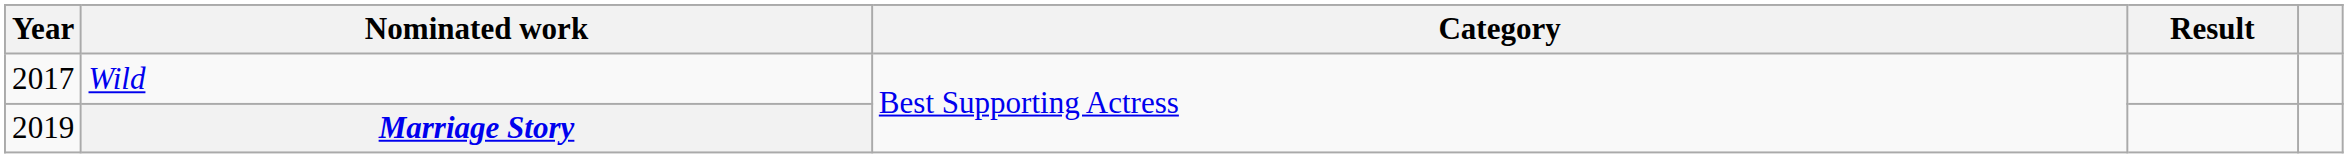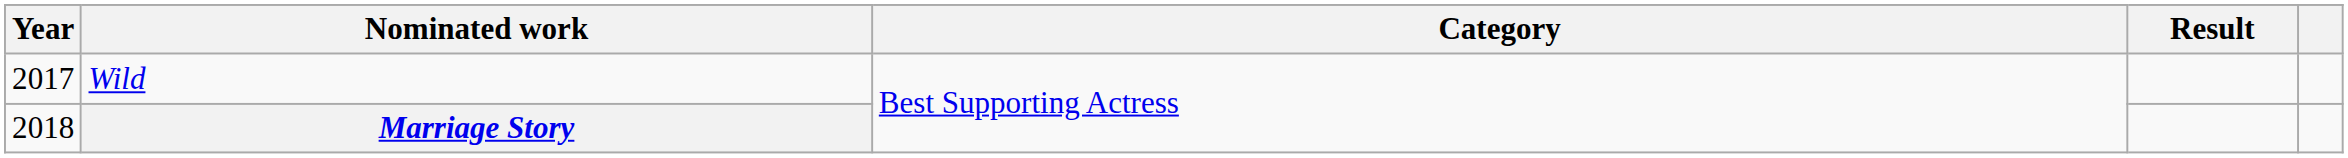 <table class="wikitable sortable">
 <tr>
 <th scope="col" style="width:1em;">Year</th>
 <th scope="col" style="width:25em;">Nominated work</th>
 <th scope="col" style="width:40em;">Category</th>
 <th scope="col" style="width:5em;">Result</th>
 <th scope="col" style="width:1em;"class="unsortable"></th>
 </tr>
 <tr>
 <td>2017</td>
 <td><em><a href='#'>Wild</a></em></td>
 <td rowspan="2"><a href='#'>Best Supporting Actress</a></td>
 <td></td>
 <td></td>
 </tr>
 <tr>
-<td>2019</td>
+<td>2018</td>
 <th><em><a href='#'>Marriage Story</a></em></th>
 <td></td>
 <td></td>
 </tr>
 </table>
